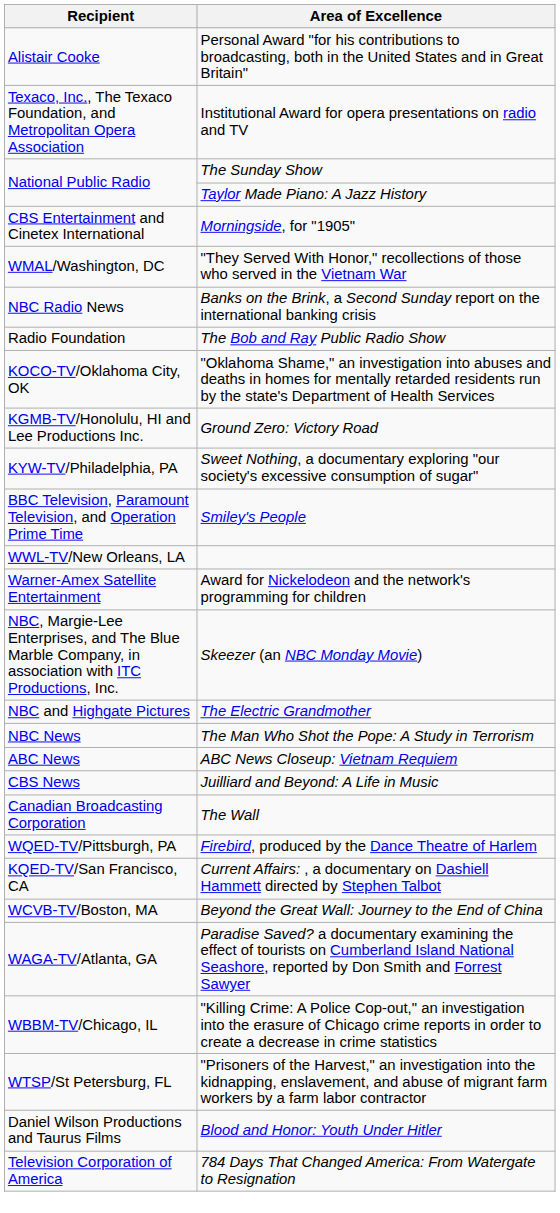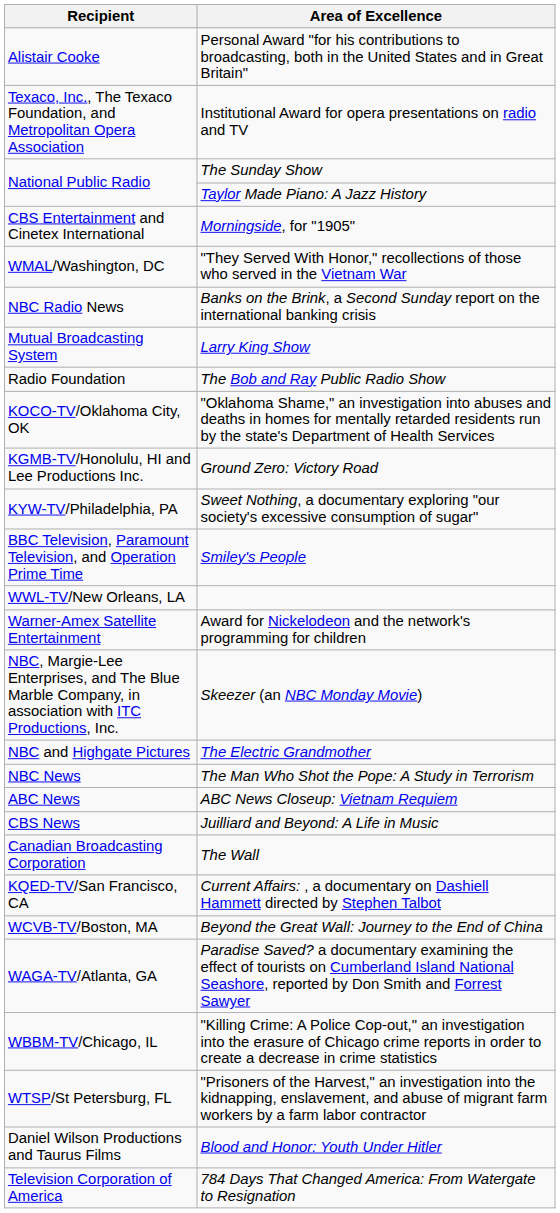 <table class="wikitable" style="width:95%">
 <tr bgcolor="#CCCCCC">
 <th width=35%>Recipient</th>
 <th width=65%>Area of Excellence</th>
 </tr>
 <tr>
 <td><a href='#'>Alistair Cooke</a></td>
 <td>Personal Award "for  his contributions to broadcasting, both in the United States and in Great Britain"</td>
 </tr>
 <tr>
 <td><a href='#'>Texaco, Inc.</a>, The Texaco Foundation, and <a href='#'>Metropolitan Opera Association</a></td>
 <td>Institutional Award for opera presentations on <a href='#'>radio</a> and TV</td>
 </tr>
 <tr>
 <td rowspan="2"><a href='#'>National Public Radio</a></td>
 <td><em>The Sunday Show</em></td>
 </tr>
 <tr>
 <td><em><a href='#'>Taylor</a> Made Piano: A Jazz History</em></td>
 </tr>
 <tr>
 <td><a href='#'>CBS Entertainment</a> and Cinetex International</td>
 <td><em><a href='#'>Morningside</a></em>, for "1905"</td>
 </tr>
 <tr>
 <td><a href='#'>WMAL</a>/Washington, DC</td>
 <td>"They Served With Honor," recollections of those who served in the <a href='#'>Vietnam War</a></td>
 </tr>
 <tr>
 <td><a href='#'>NBC Radio</a> News</td>
 <td><em>Banks on the Brink</em>, a <em>Second Sunday</em> report on the international banking crisis</td>
+</tr>
+<tr>
+<td><a href='#'>Mutual Broadcasting System</a></td>
+<td><em><a href='#'>Larry King Show</a></em></td>
 </tr>
 <tr>
 <td>Radio Foundation</td>
 <td><em>The <a href='#'>Bob and Ray</a> Public Radio Show</em></td>
 </tr>
 <tr>
 <td><a href='#'>KOCO-TV</a>/Oklahoma City, OK</td>
 <td>"Oklahoma Shame," an investigation into abuses and deaths in homes for mentally retarded residents run by the state's Department of Health Services</td>
 </tr>
 <tr>
 <td><a href='#'>KGMB-TV</a>/Honolulu, HI and Lee Productions Inc.</td>
 <td><em>Ground Zero: Victory Road</em></td>
 </tr>
 <tr>
 <td><a href='#'>KYW-TV</a>/Philadelphia, PA</td>
 <td><em>Sweet Nothing</em>, a documentary exploring "our society's excessive consumption of sugar"</td>
 </tr>
 <tr>
 <td><a href='#'>BBC Television</a>, <a href='#'>Paramount Television</a>, and <a href='#'>Operation Prime Time</a></td>
 <td><em><a href='#'>Smiley's People</a></em></td>
 </tr>
 <tr>
 <td><a href='#'>WWL-TV</a>/New Orleans, LA</td>
 <td><em></em></td>
 </tr>
 <tr>
 <td><a href='#'>Warner-Amex Satellite Entertainment</a></td>
 <td>Award for <a href='#'>Nickelodeon</a> and the network's programming for children</td>
 </tr>
 <tr>
 <td><a href='#'>NBC</a>, Margie-Lee Enterprises, and The Blue Marble Company, in association with <a href='#'>ITC Productions</a>, Inc.</td>
 <td><em>Skeezer</em> (an <em><a href='#'>NBC Monday Movie</a></em>)</td>
 </tr>
 <tr>
 <td><a href='#'>NBC</a> and <a href='#'>Highgate Pictures</a></td>
 <td><em><a href='#'>The Electric Grandmother</a></em></td>
 </tr>
 <tr>
 <td><a href='#'>NBC News</a></td>
 <td><em>The Man Who Shot the Pope: A Study in Terrorism</em></td>
 </tr>
 <tr>
 <td><a href='#'>ABC News</a></td>
 <td><em>ABC News Closeup: <a href='#'>Vietnam Requiem</a></em></td>
 </tr>
 <tr>
 <td><a href='#'>CBS News</a></td>
 <td><em>Juilliard and Beyond: A Life in Music</em></td>
 </tr>
 <tr>
 <td><a href='#'>Canadian Broadcasting Corporation</a></td>
 <td><em>The Wall</em></td>
 </tr>
 <tr>
-<td><a href='#'>WQED-TV</a>/Pittsburgh, PA</td>
-<td><em><a href='#'>Firebird</a></em>, produced by the <a href='#'>Dance Theatre of Harlem</a></td>
-</tr>
-<tr>
 <td><a href='#'>KQED-TV</a>/San Francisco, CA</td>
 <td><em>Current Affairs: </em>, a documentary on <a href='#'>Dashiell Hammett</a> directed by <a href='#'>Stephen Talbot</a></td>
 </tr>
 <tr>
 <td><a href='#'>WCVB-TV</a>/Boston, MA</td>
 <td><em>Beyond the Great Wall: Journey to the End of China</em></td>
 </tr>
 <tr>
 <td><a href='#'>WAGA-TV</a>/Atlanta, GA</td>
 <td><em>Paradise Saved?</em> a documentary examining the effect of tourists on <a href='#'>Cumberland Island National Seashore</a>, reported by Don Smith and <a href='#'>Forrest Sawyer</a></td>
 </tr>
 <tr>
 <td><a href='#'>WBBM-TV</a>/Chicago, IL</td>
 <td>"Killing Crime: A Police Cop-out," an investigation into the erasure of Chicago crime reports in order to create a decrease in crime statistics</td>
 </tr>
 <tr>
 <td><a href='#'>WTSP</a>/St Petersburg, FL</td>
 <td>"Prisoners of the Harvest," an investigation into the kidnapping, enslavement, and abuse of migrant farm workers by a farm labor contractor</td>
 </tr>
 <tr>
 <td>Daniel Wilson Productions and Taurus Films</td>
 <td><em><a href='#'>Blood and Honor: Youth Under Hitler</a></em></td>
 </tr>
 <tr>
 <td><a href='#'>Television Corporation of America</a></td>
 <td><em>784 Days That Changed America: From Watergate to Resignation</em></td>
 </tr>
 </table>
